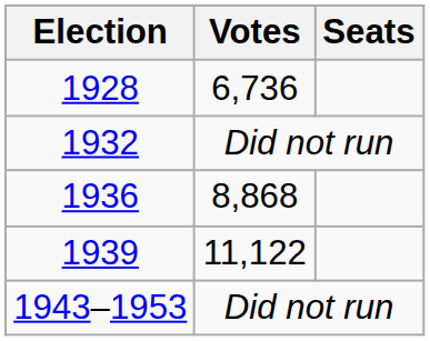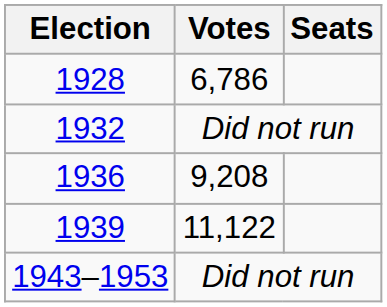 <table class=wikitable style=text-align:center>
 <tr>
 <th>Election</th>
 <th>Votes</th>
 <th>Seats</th>
 </tr>
 <tr>
 <td><a href='#'>1928</a></td>
-<td>6,736</td>
+<td>6,786</td>
 <td></td>
 </tr>
 <tr>
 <td><a href='#'>1932</a></td>
 <td colspan=6><em>Did not run</em></td>
 </tr>
 <tr>
 <td><a href='#'>1936</a></td>
-<td>8,868</td>
+<td>9,208</td>
 <td></td>
 </tr>
 <tr>
 <td><a href='#'>1939</a></td>
 <td>11,122</td>
 <td></td>
 </tr>
 <tr>
 <td><a href='#'>1943</a>–<a href='#'>1953</a></td>
 <td colspan=6><em>Did not run</em></td>
 </tr>
 </table>
